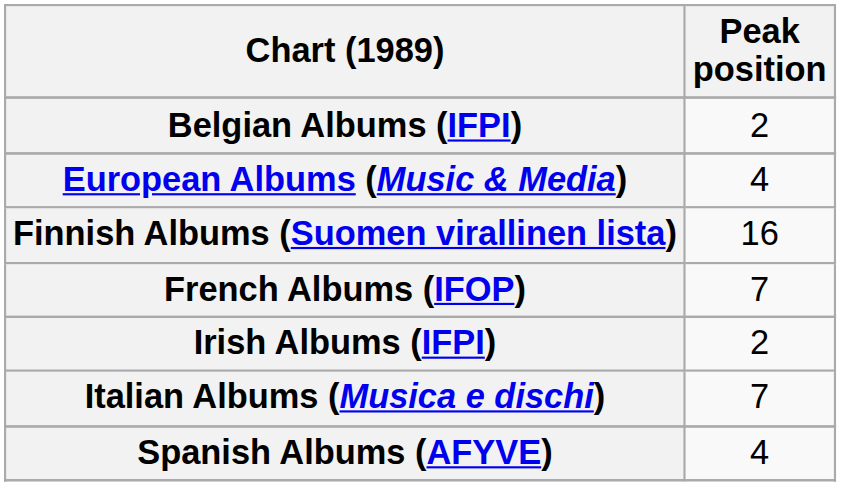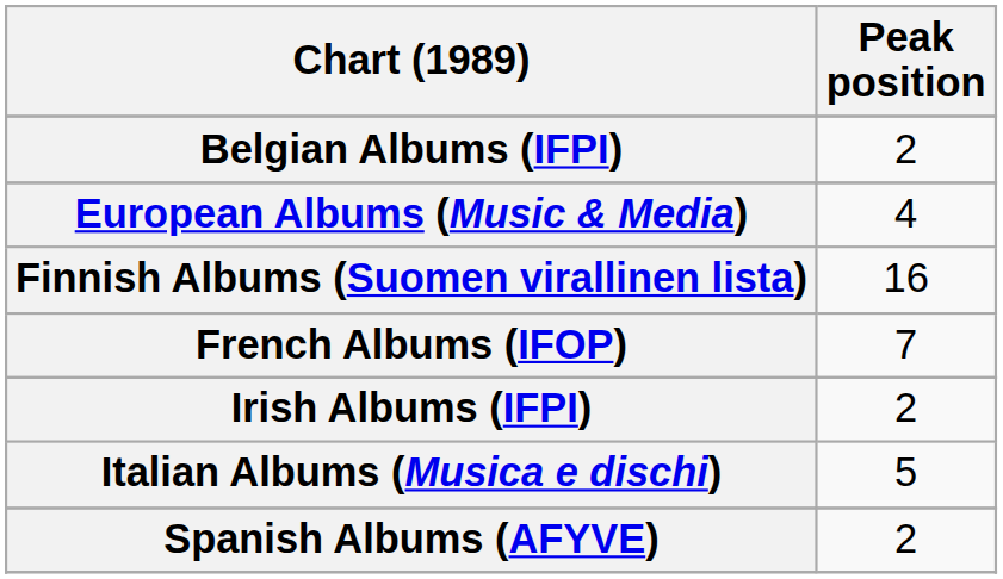 <table class="wikitable sortable plainrowheaders" style="text-align:center">
 <tr>
 <th scope="col">Chart (1989)</th>
 <th scope="col">Peak<br>position</th>
 </tr>
 <tr>
 </tr>
 <tr>
 </tr>
 <tr>
 <th scope="row">Belgian Albums (<a href='#'>IFPI</a>)</th>
 <td>2</td>
 </tr>
 <tr>
 </tr>
 <tr>
 </tr>
 <tr>
 <th scope="row"><a href='#'>European Albums</a> (<em><a href='#'>Music & Media</a></em>)</th>
 <td>4</td>
 </tr>
 <tr>
 <th scope="row">Finnish Albums (<a href='#'>Suomen virallinen lista</a>)</th>
 <td>16</td>
 </tr>
 <tr>
 <th scope="row">French Albums (<a href='#'>IFOP</a>)</th>
 <td>7</td>
 </tr>
 <tr>
 </tr>
 <tr>
 <th scope="row">Irish Albums (<a href='#'>IFPI</a>)</th>
 <td>2</td>
 </tr>
 <tr>
 <th scope="row">Italian Albums (<em><a href='#'>Musica e dischi</a></em>)</th>
-<td>7</td>
+<td>5</td>
 </tr>
 <tr>
 </tr>
 <tr>
 </tr>
 <tr>
 <th scope="row">Spanish Albums (<a href='#'>AFYVE</a>)</th>
-<td>4</td>
+<td>2</td>
 </tr>
 <tr>
 </tr>
 <tr>
 </tr>
 <tr>
 </tr>
 <tr>
 </tr>
 </table>
